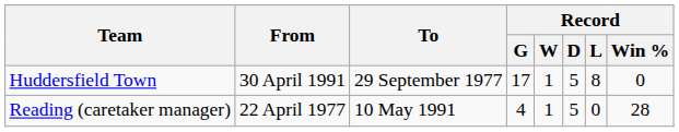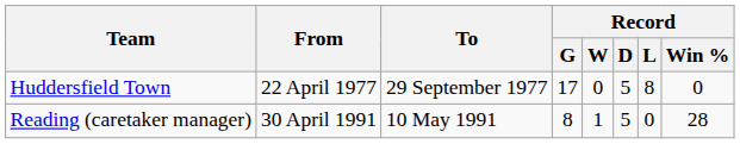 <table class="wikitable" style="text-align: center">
 <tr>
 <th rowspan="2">Team</th>
 <th rowspan="2">From</th>
 <th rowspan="2">To</th>
 <th colspan="5">Record</th>
 </tr>
 <tr>
 <th>G</th>
 <th>W</th>
 <th>D</th>
 <th>L</th>
 <th>Win %</th>
 </tr>
 <tr>
 <td align=left><a href='#'>Huddersfield Town</a></td>
-<td align=left>30 April 1991</td>
+<td align=left>22 April 1977</td>
 <td align=left>29 September 1977</td>
 <td>17</td>
-<td>1</td>
+<td>0</td>
 <td>5</td>
 <td>8</td>
 <td>0</td>
 </tr>
 <tr>
 <td align=left><a href='#'>Reading</a> (caretaker manager)</td>
-<td align=left>22 April 1977</td>
+<td align=left>30 April 1991</td>
 <td align=left>10 May 1991</td>
-<td>4</td>
+<td>8</td>
 <td>1</td>
 <td>5</td>
 <td>0</td>
 <td>28</td>
 </tr>
 </table>
